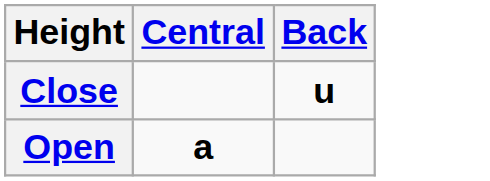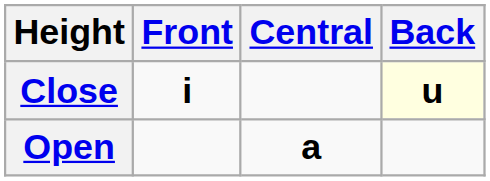 <table class="wikitable" style="text-align:center;">
 <tr>
 <th scope="col">Height</th>
+<th scope="col"><a href='#'>Front</a></th>
 <th scope="col"><a href='#'>Central</a></th>
 <th scope="col"><a href='#'>Back</a></th>
 </tr>
 <tr>
 <th scope="row"><strong><a href='#'>Close</a></strong></th>
+<td><strong>i</strong> </td>
 <td></td>
-<td><strong>u</strong> </td>
+<td style="background: lightyellow;"><strong>u</strong> </td>
 </tr>
 <tr>
 <th scope="row"><strong><a href='#'>Open</a></strong></th>
+<td></td>
 <td><strong>a</strong> </td>
 <td></td>
 </tr>
 </table>
